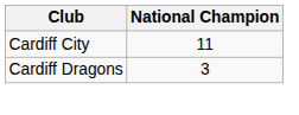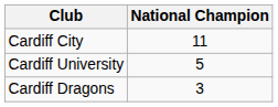 <table class="wikitable sortable">
 <tr>
 <th>Club</th>
 <th>National Champion</th>
 </tr>
 <tr>
 <td> Cardiff City</td>
 <td align=center>11</td>
 </tr>
 <tr>
+<td> Cardiff University</td>
+<td align=center>5</td>
+</tr>
+<tr>
 <td> Cardiff Dragons</td>
 <td align=center>3</td>
 </tr>
 </table>
